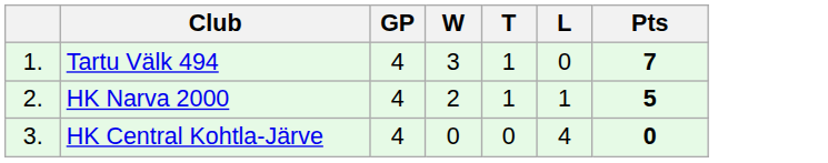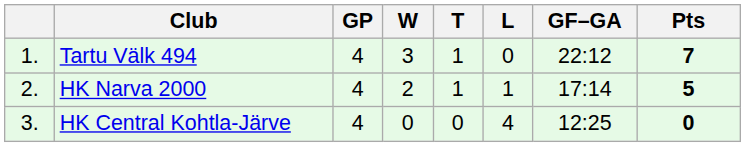 <table class="wikitable">
 <tr>
 <th width="30"></th>
 <th width="200">Club</th>
 <th width="30">GP</th>
 <th width="30">W</th>
 <th width="30">T</th>
 <th width="30">L</th>
+<th width="70">GF–GA</th>
 <th width="70">Pts</th>
 </tr>
 <tr bgcolor="#e6fae6" align="center">
 <td>1.</td>
 <td align="left"><a href='#'>Tartu Välk 494</a></td>
 <td>4</td>
 <td>3</td>
 <td>1</td>
 <td>0</td>
+<td>22:12</td>
 <td><strong>7</strong></td>
 </tr>
 <tr bgcolor="#e6fae6" align="center">
 <td>2.</td>
 <td align="left"><a href='#'>HK Narva 2000</a></td>
 <td>4</td>
 <td>2</td>
 <td>1</td>
 <td>1</td>
+<td>17:14</td>
 <td><strong>5</strong></td>
 </tr>
 <tr bgcolor="#e6fae6" align="center">
 <td>3.</td>
 <td align="left"><a href='#'>HK Central Kohtla-Järve</a></td>
 <td>4</td>
 <td>0</td>
 <td>0</td>
 <td>4</td>
+<td>12:25</td>
 <td><strong>0</strong></td>
 </tr>
 </table>
